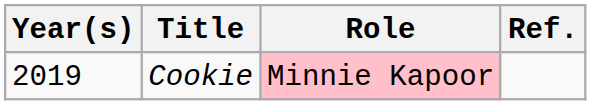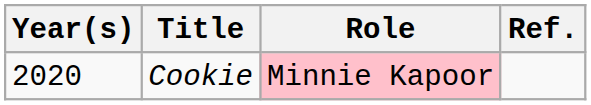 <table class="wikitable sortable">
 <tr>
 <th scope="col">Year(s)</th>
 <th scope="col">Title</th>
 <th scope="col">Role</th>
 <th scope="col" class="unsortable">Ref.</th>
 </tr>
 <tr>
-<td>2019</td>
+<td>2020</td>
 <td><em>Cookie</em></td>
 <td style="background: pink;">Minnie Kapoor</td>
 <td></td>
 </tr>
 </table>
